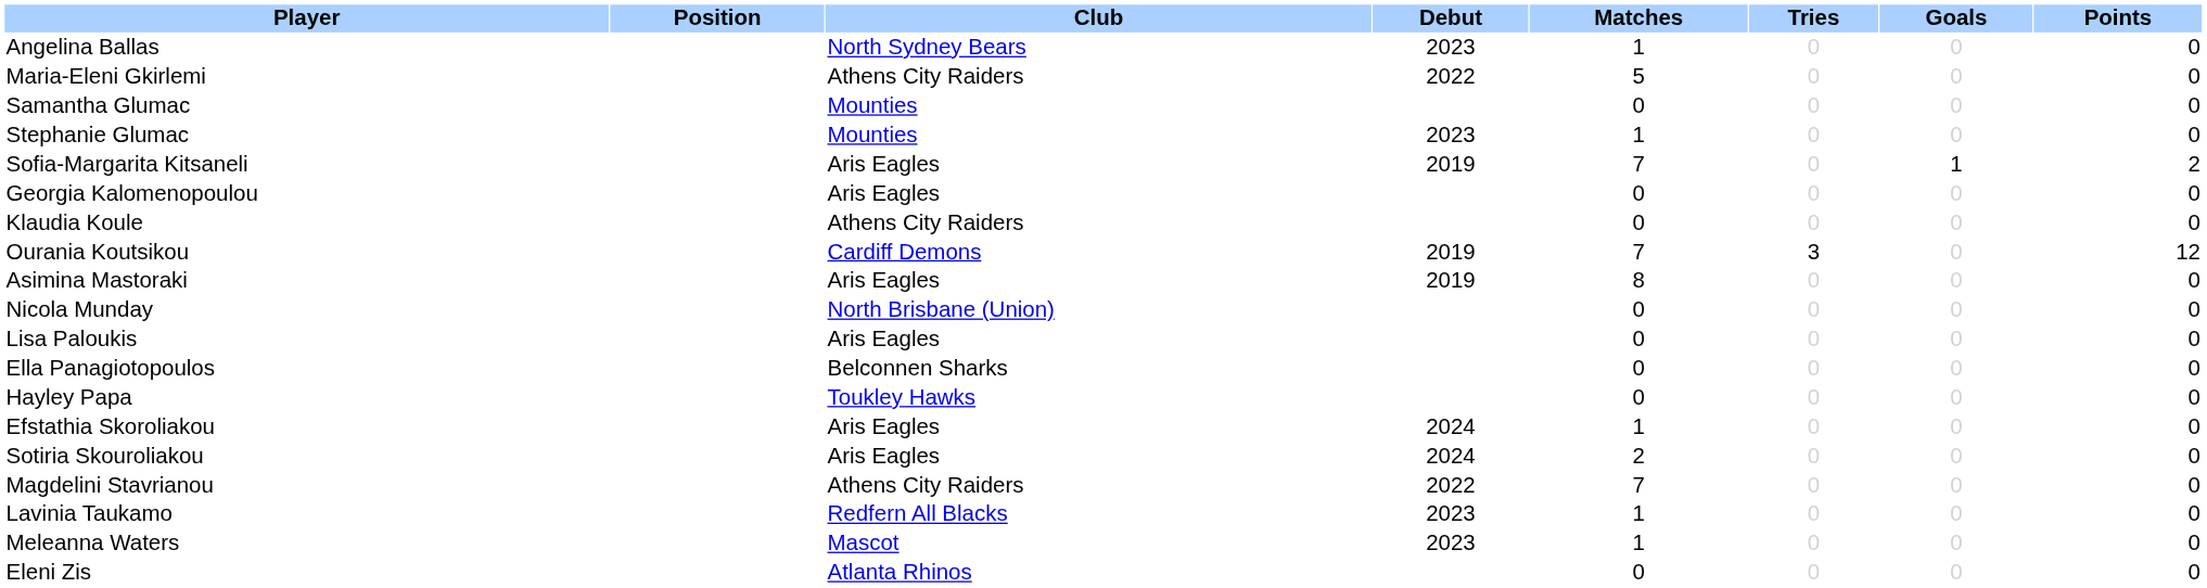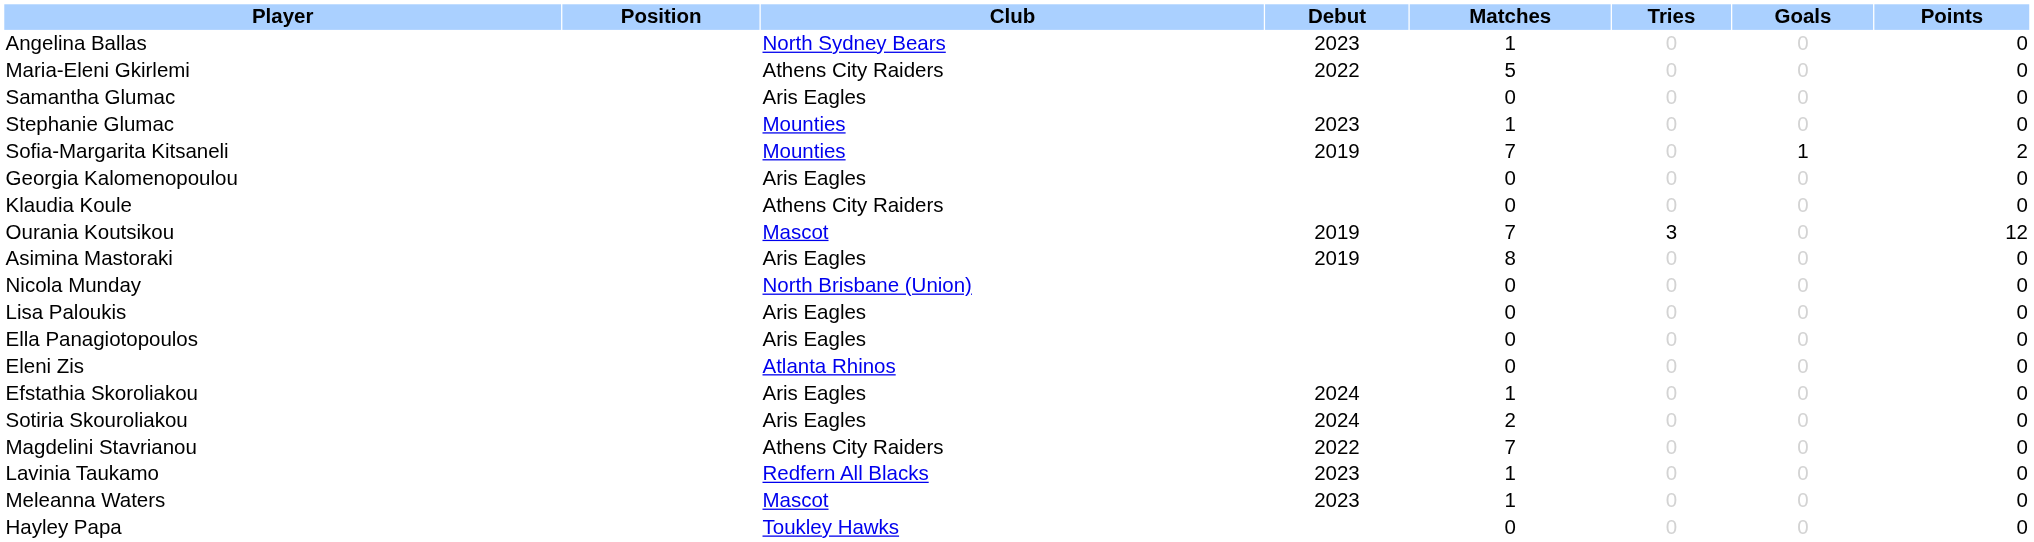 <table class="sortable" border="0" cellspacing="1" cellpadding="1" style="width:100%; text-align:center;">
 <tr style="background:#AAD0FF">
 <th>Player</th>
 <th class=unsortable>Position</th>
 <th>Club</th>
 <th>Debut</th>
 <th>Matches</th>
 <th class=unsortable>Tries</th>
 <th class=unsortable>Goals</th>
 <th>Points</th>
 </tr>
 <tr>
 <td align=left>Angelina Ballas</td>
 <td></td>
 <td align=left>  <a href='#'>North Sydney Bears</a></td>
 <td>2023</td>
 <td>1</td>
 <td style="color:lightgray">0</td>
 <td style="color:lightgray">0</td>
 <td align=right>0</td>
 </tr>
 <tr>
 <td align=left>Maria-Eleni Gkirlemi</td>
 <td></td>
 <td align=left>  Athens City Raiders</td>
 <td>2022</td>
 <td>5</td>
 <td style="color:lightgray">0</td>
 <td style="color:lightgray">0</td>
 <td align=right>0</td>
 </tr>
 <tr>
 <td align=left>Samantha Glumac</td>
 <td></td>
-<td align=left>  <a href='#'>Mounties</a></td>
+<td align=left>  Aris Eagles</td>
 <td></td>
 <td>0</td>
 <td style="color:lightgray">0</td>
 <td style="color:lightgray">0</td>
 <td align=right>0</td>
 </tr>
 <tr>
 <td align=left>Stephanie Glumac</td>
 <td></td>
 <td align=left>  <a href='#'>Mounties</a></td>
 <td>2023</td>
 <td>1</td>
 <td style="color:lightgray">0</td>
 <td style="color:lightgray">0</td>
 <td align=right>0</td>
 </tr>
 <tr>
 <td align=left>Sofia-Margarita Kitsaneli</td>
 <td></td>
-<td align=left>  Aris Eagles</td>
+<td align=left>  <a href='#'>Mounties</a></td>
 <td>2019</td>
 <td>7</td>
 <td style="color:lightgray">0</td>
 <td>1</td>
 <td align=right>2</td>
 </tr>
 <tr>
 <td align=left>Georgia Kalomenopoulou</td>
 <td></td>
 <td align=left>  Aris Eagles</td>
 <td></td>
 <td>0</td>
 <td style="color:lightgray">0</td>
 <td style="color:lightgray">0</td>
 <td align=right>0</td>
 </tr>
 <tr>
 <td align=left>Klaudia Koule</td>
 <td></td>
 <td align=left>  Athens City Raiders</td>
 <td></td>
 <td>0</td>
 <td style="color:lightgray">0</td>
 <td style="color:lightgray">0</td>
 <td align=right>0</td>
 </tr>
 <tr>
 <td align=left>Ourania Koutsikou</td>
 <td></td>
-<td align=left>  <a href='#'>Cardiff Demons</a></td>
+<td align=left>  <a href='#'>Mascot</a></td>
 <td>2019</td>
 <td>7</td>
 <td>3</td>
 <td style="color:lightgray">0</td>
 <td align=right>12</td>
 </tr>
 <tr>
 <td align=left>Asimina Mastoraki</td>
 <td></td>
 <td align=left>  Aris Eagles</td>
 <td>2019</td>
 <td>8</td>
 <td style="color:lightgray">0</td>
 <td style="color:lightgray">0</td>
 <td align=right>0</td>
 </tr>
 <tr>
 <td align=left>Nicola Munday</td>
 <td></td>
 <td align=left>  <a href='#'>North Brisbane (Union)</a></td>
 <td></td>
 <td>0</td>
 <td style="color:lightgray">0</td>
 <td style="color:lightgray">0</td>
 <td align=right>0</td>
 </tr>
 <tr>
 <td align=left>Lisa Paloukis</td>
 <td></td>
 <td align=left>  Aris Eagles</td>
 <td></td>
 <td>0</td>
 <td style="color:lightgray">0</td>
 <td style="color:lightgray">0</td>
 <td align=right>0</td>
 </tr>
 <tr>
 <td align=left>Ella Panagiotopoulos</td>
 <td></td>
-<td align=left>  Belconnen Sharks</td>
+<td align=left>  Aris Eagles</td>
 <td></td>
 <td>0</td>
 <td style="color:lightgray">0</td>
 <td style="color:lightgray">0</td>
 <td align=right>0</td>
 </tr>
 <tr>
-<td align=left>Hayley Papa</td>
+<td align=left>Eleni Zis</td>
 <td></td>
-<td align=left>  <a href='#'>Toukley Hawks</a></td>
+<td align=left>  <a href='#'>Atlanta Rhinos</a></td>
 <td></td>
 <td>0</td>
 <td style="color:lightgray">0</td>
 <td style="color:lightgray">0</td>
 <td align=right>0</td>
 </tr>
 <tr>
 <td align=left>Efstathia Skoroliakou</td>
 <td></td>
 <td align=left>  Aris Eagles</td>
 <td>2024</td>
 <td>1</td>
 <td style="color:lightgray">0</td>
 <td style="color:lightgray">0</td>
 <td align=right>0</td>
 </tr>
 <tr>
 <td align=left>Sotiria Skouroliakou</td>
 <td></td>
 <td align=left>  Aris Eagles</td>
 <td>2024</td>
 <td>2</td>
 <td style="color:lightgray">0</td>
 <td style="color:lightgray">0</td>
 <td align=right>0</td>
 </tr>
 <tr>
 <td align=left>Magdelini Stavrianou</td>
 <td></td>
 <td align=left>  Athens City Raiders</td>
 <td>2022</td>
 <td>7</td>
 <td style="color:lightgray">0</td>
 <td style="color:lightgray">0</td>
 <td align=right>0</td>
 </tr>
 <tr>
 <td align=left>Lavinia Taukamo</td>
 <td></td>
 <td align=left>  <a href='#'>Redfern All Blacks</a></td>
 <td>2023</td>
 <td>1</td>
 <td style="color:lightgray">0</td>
 <td style="color:lightgray">0</td>
 <td align=right>0</td>
 </tr>
 <tr>
 <td align=left>Meleanna Waters</td>
 <td></td>
 <td align=left>  <a href='#'>Mascot</a></td>
 <td>2023</td>
 <td>1</td>
 <td style="color:lightgray">0</td>
 <td style="color:lightgray">0</td>
 <td align=right>0</td>
 </tr>
 <tr>
-<td align=left>Eleni Zis</td>
+<td align=left>Hayley Papa</td>
 <td></td>
-<td align=left>  <a href='#'>Atlanta Rhinos</a></td>
+<td align=left>  <a href='#'>Toukley Hawks</a></td>
 <td></td>
 <td>0</td>
 <td style="color:lightgray">0</td>
 <td style="color:lightgray">0</td>
 <td align=right>0</td>
 </tr>
 </table>
